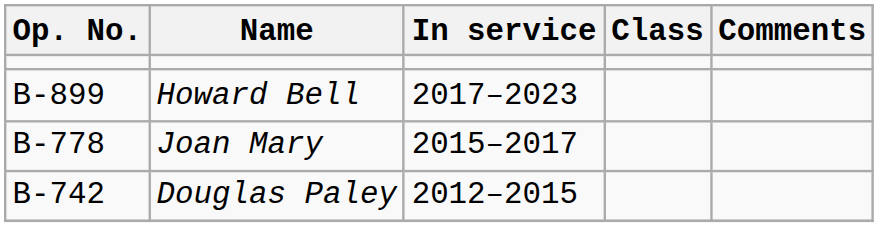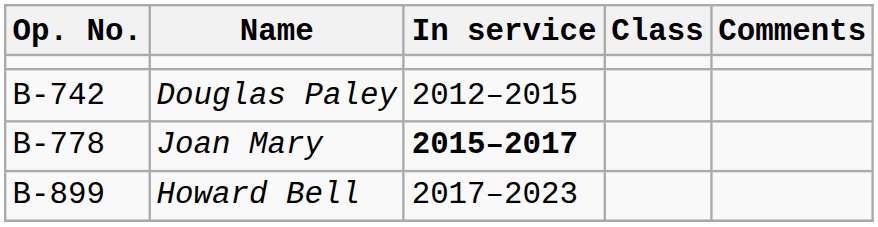 <table class="wikitable">
 <tr>
 <th>Op. No.</th>
 <th>Name</th>
 <th>In service</th>
 <th>Class</th>
 <th>Comments</th>
 </tr>
 <tr>
 <td></td>
 <td></td>
 <td></td>
 <td></td>
 <td></td>
 </tr>
 <tr>
+<td>B-742</td>
+<td><em>Douglas Paley</em></td>
+<td>2012–2015</td>
+<td></td>
+<td></td>
+</tr>
+<tr>
+<td>B-778</td>
+<td><em>Joan Mary</em></td>
+<td><strong>2015–2017</strong></td>
+<td></td>
+<td></td>
+</tr>
+<tr>
 <td>B-899</td>
 <td><em>Howard Bell</em></td>
 <td>2017–2023</td>
 <td></td>
 <td></td>
 </tr>
 <tr>
-<td>B-778</td>
-<td><em>Joan Mary</em></td>
-<td>2015–2017</td>
-<td></td>
-<td></td>
-</tr>
-<tr>
-<td>B-742</td>
-<td><em>Douglas Paley</em></td>
-<td>2012–2015</td>
-<td></td>
-<td></td>
-</tr>
-<tr>
 </tr>
 </table>
